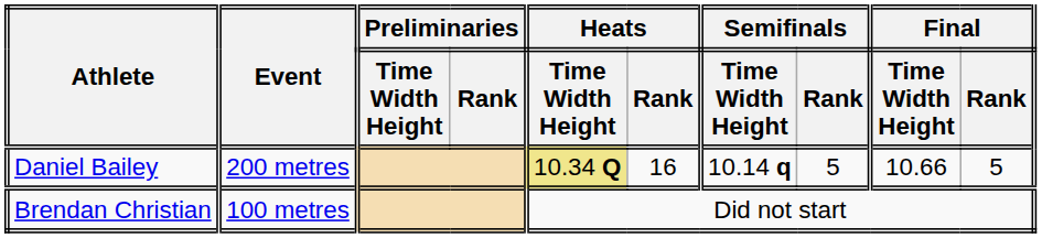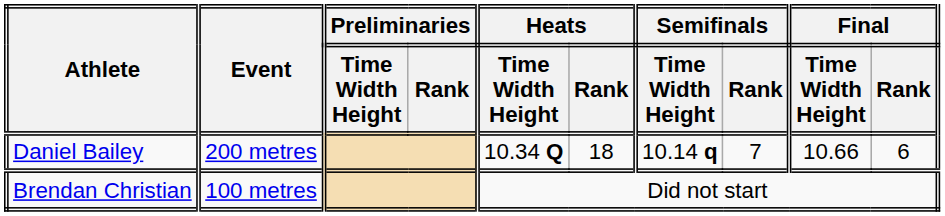 <table class=wikitable style="font-size:90%; border: double;">
 <tr>
 <th rowspan="2" style="border-right:double">Athlete</th>
 <th rowspan="2" style="border-right:double">Event</th>
 <th colspan="2" style="border-right:double; border-bottom:double;">Preliminaries</th>
 <th colspan="2" style="border-right:double; border-bottom:double;">Heats</th>
 <th colspan="2" style="border-right:double; border-bottom:double;">Semifinals</th>
 <th colspan="2" style="border-right:double; border-bottom:double;">Final</th>
 </tr>
 <tr>
 <th>Time<br>Width<br>Height</th>
 <th style="border-right:double">Rank</th>
 <th>Time<br>Width<br>Height</th>
 <th style="border-right:double">Rank</th>
 <th>Time<br>Width<br>Height</th>
 <th style="border-right:double">Rank</th>
 <th>Time<br>Width<br>Height</th>
 <th style="border-right:double">Rank</th>
 </tr>
 <tr style="border-top: double;">
 <td style="border-right:double"><a href='#'>Daniel Bailey</a></td>
 <td style="border-right:double"><a href='#'>200 metres</a></td>
 <td style="border-right:double" colspan= 2 bgcolor="wheat"></td>
-<td align=center style="background: khaki;">10.34 <strong>Q</strong></td>
-<td align=center style="border-right:double">16</td>
+<td align=center>10.34 <strong>Q</strong></td>
+<td align=center style="border-right:double">18</td>
 <td align=center>10.14 <strong>q</strong></td>
-<td align=center style="border-right:double">5</td>
+<td align=center style="border-right:double">7</td>
 <td align=center>10.66</td>
-<td align=center>5</td>
+<td align=center>6</td>
 </tr>
 <tr style="border-top: double;">
 <td style="border-right:double"><a href='#'>Brendan Christian</a></td>
 <td style="border-right:double"><a href='#'>100 metres</a></td>
 <td style="border-right:double" colspan= 2 bgcolor="wheat"></td>
 <td colspan="6" align=center>Did not start</td>
 </tr>
 </table>
